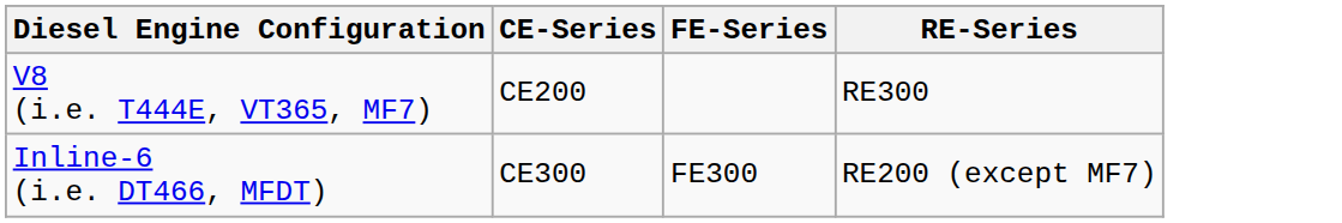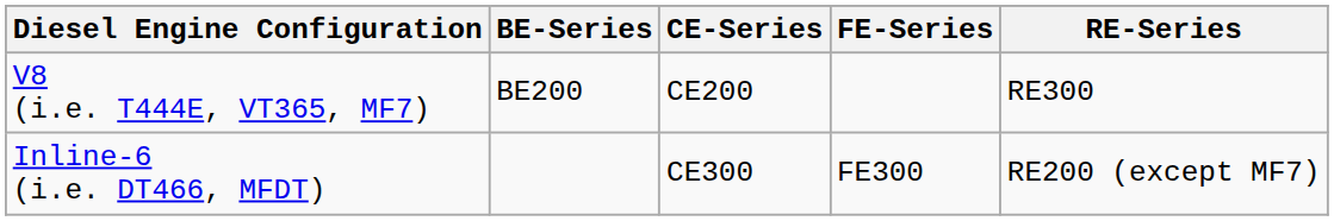 <table class="wikitable">
 <tr>
 <th>Diesel Engine Configuration</th>
+<th>BE-Series</th>
 <th>CE-Series</th>
 <th>FE-Series</th>
 <th>RE-Series</th>
 </tr>
 <tr>
 <td><a href='#'>V8</a><br>(i.e. <a href='#'>T444E</a>, <a href='#'>VT365</a>, <a href='#'>MF7</a>)</td>
+<td>BE200</td>
 <td>CE200</td>
 <td></td>
 <td>RE300</td>
 </tr>
 <tr>
 <td><a href='#'>Inline-6</a><br>(i.e. <a href='#'>DT466</a>, <a href='#'>MFDT</a>)</td>
+<td></td>
 <td>CE300</td>
 <td>FE300</td>
 <td>RE200 (except MF7)</td>
 </tr>
 </table>
